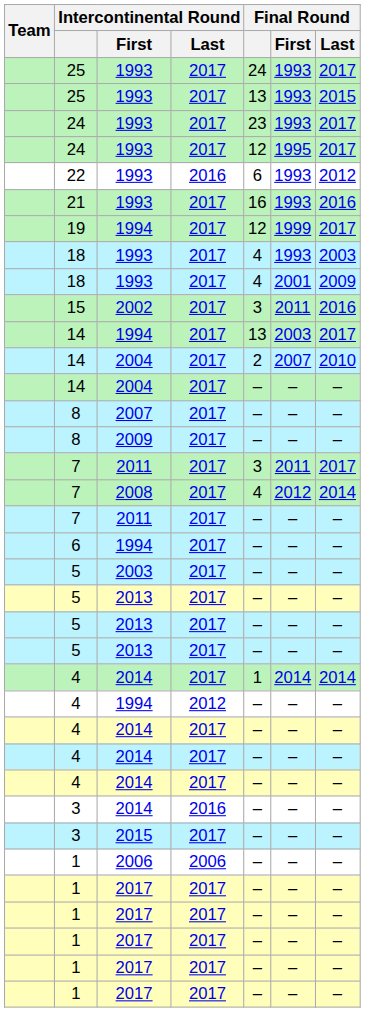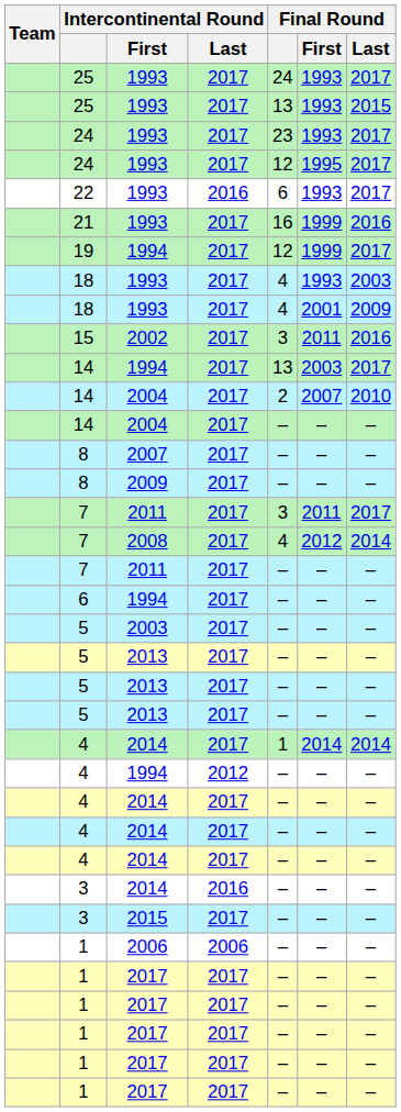 <table class="wikitable sortable" style="text-align:center">
 <tr>
 <th rowspan="2">Team</th>
 <th colspan="3">Intercontinental Round</th>
 <th colspan="3">Final Round</th>
 </tr>
 <tr>
 <th></th>
 <th>First</th>
 <th>Last</th>
 <th></th>
 <th>First</th>
 <th>Last</th>
 </tr>
 <tr style="background: #BBF3BB;">
 <td align="left"></td>
 <td>25</td>
 <td><a href='#'>1993</a></td>
 <td><a href='#'>2017</a></td>
 <td>24</td>
 <td><a href='#'>1993</a></td>
 <td><a href='#'>2017</a></td>
 </tr>
 <tr style="background: #BBF3BB;">
 <td align="left"></td>
 <td>25</td>
 <td><a href='#'>1993</a></td>
 <td><a href='#'>2017</a></td>
 <td>13</td>
 <td><a href='#'>1993</a></td>
 <td><a href='#'>2015</a></td>
 </tr>
 <tr style="background: #BBF3BB;">
 <td align="left"></td>
 <td>24</td>
 <td><a href='#'>1993</a></td>
 <td><a href='#'>2017</a></td>
 <td>23</td>
 <td><a href='#'>1993</a></td>
 <td><a href='#'>2017</a></td>
 </tr>
 <tr style="background: #BBF3BB;">
 <td align="left"></td>
 <td>24</td>
 <td><a href='#'>1993</a></td>
 <td><a href='#'>2017</a></td>
 <td>12</td>
 <td><a href='#'>1995</a></td>
 <td><a href='#'>2017</a></td>
 </tr>
 <tr style="background: #FFFFFF;">
 <td align="left"></td>
 <td>22</td>
 <td><a href='#'>1993</a></td>
 <td><a href='#'>2016</a></td>
 <td>6</td>
 <td><a href='#'>1993</a></td>
-<td><a href='#'>2012</a></td>
+<td><a href='#'>2017</a></td>
 </tr>
 <tr style="background: #BBF3BB;">
 <td align="left"></td>
 <td>21</td>
 <td><a href='#'>1993</a></td>
 <td><a href='#'>2017</a></td>
 <td>16</td>
-<td><a href='#'>1993</a></td>
+<td><a href='#'>1999</a></td>
 <td><a href='#'>2016</a></td>
 </tr>
 <tr style="background: #BBF3BB;">
 <td align="left"></td>
 <td>19</td>
 <td><a href='#'>1994</a></td>
 <td><a href='#'>2017</a></td>
 <td>12</td>
 <td><a href='#'>1999</a></td>
 <td><a href='#'>2017</a></td>
 </tr>
 <tr style="background: #BBF3FF;">
 <td align="left"></td>
 <td>18</td>
 <td><a href='#'>1993</a></td>
 <td><a href='#'>2017</a></td>
 <td>4</td>
 <td><a href='#'>1993</a></td>
 <td><a href='#'>2003</a></td>
 </tr>
 <tr style="background: #BBF3FF;">
 <td align="left"></td>
 <td>18</td>
 <td><a href='#'>1993</a></td>
 <td><a href='#'>2017</a></td>
 <td>4</td>
 <td><a href='#'>2001</a></td>
 <td><a href='#'>2009</a></td>
 </tr>
 <tr style="background: #BBF3BB;">
 <td align="left"></td>
 <td>15</td>
 <td><a href='#'>2002</a></td>
 <td><a href='#'>2017</a></td>
 <td>3</td>
 <td><a href='#'>2011</a></td>
 <td><a href='#'>2016</a></td>
 </tr>
 <tr style="background: #BBF3BB;">
 <td align="left"></td>
 <td>14</td>
 <td><a href='#'>1994</a></td>
 <td><a href='#'>2017</a></td>
 <td>13</td>
 <td><a href='#'>2003</a></td>
 <td><a href='#'>2017</a></td>
 </tr>
 <tr style="background: #BBF3FF;">
 <td align="left"></td>
 <td>14</td>
 <td><a href='#'>2004</a></td>
 <td><a href='#'>2017</a></td>
 <td>2</td>
 <td><a href='#'>2007</a></td>
 <td><a href='#'>2010</a></td>
 </tr>
 <tr style="background: #BBF3BB;">
 <td align="left"></td>
 <td>14</td>
 <td><a href='#'>2004</a></td>
 <td><a href='#'>2017</a></td>
 <td>–</td>
 <td>–</td>
 <td>–</td>
 </tr>
 <tr style="background: #BBF3FF;">
 <td align="left"></td>
 <td>8</td>
 <td><a href='#'>2007</a></td>
 <td><a href='#'>2017</a></td>
 <td>–</td>
 <td>–</td>
 <td>–</td>
 </tr>
 <tr style="background: #BBF3FF;">
 <td align="left"></td>
 <td>8</td>
 <td><a href='#'>2009</a></td>
 <td><a href='#'>2017</a></td>
 <td>–</td>
 <td>–</td>
 <td>–</td>
 </tr>
 <tr style="background: #BBF3BB;">
 <td align="left"></td>
 <td>7</td>
 <td><a href='#'>2011</a></td>
 <td><a href='#'>2017</a></td>
 <td>3</td>
 <td><a href='#'>2011</a></td>
 <td><a href='#'>2017</a></td>
 </tr>
 <tr style="background: #BBF3BB;">
 <td align="left"></td>
 <td>7</td>
 <td><a href='#'>2008</a></td>
 <td><a href='#'>2017</a></td>
 <td>4</td>
 <td><a href='#'>2012</a></td>
 <td><a href='#'>2014</a></td>
 </tr>
 <tr style="background: #BBF3FF;">
 <td align="left"></td>
 <td>7</td>
 <td><a href='#'>2011</a></td>
 <td><a href='#'>2017</a></td>
 <td>–</td>
 <td>–</td>
 <td>–</td>
 </tr>
 <tr style="background: #BBF3FF;">
 <td align="left"></td>
 <td>6</td>
 <td><a href='#'>1994</a></td>
 <td><a href='#'>2017</a></td>
 <td>–</td>
 <td>–</td>
 <td>–</td>
 </tr>
 <tr style="background: #BBF3FF;">
 <td align="left"></td>
 <td>5</td>
 <td><a href='#'>2003</a></td>
 <td><a href='#'>2017</a></td>
 <td>–</td>
 <td>–</td>
 <td>–</td>
 </tr>
 <tr style="background: #FFFFBB;">
 <td align="left"></td>
 <td>5</td>
 <td><a href='#'>2013</a></td>
 <td><a href='#'>2017</a></td>
 <td>–</td>
 <td>–</td>
 <td>–</td>
 </tr>
 <tr style="background: #BBF3FF;">
 <td align="left"></td>
 <td>5</td>
 <td><a href='#'>2013</a></td>
 <td><a href='#'>2017</a></td>
 <td>–</td>
 <td>–</td>
 <td>–</td>
 </tr>
 <tr style="background: #BBF3FF;">
 <td align="left"></td>
 <td>5</td>
 <td><a href='#'>2013</a></td>
 <td><a href='#'>2017</a></td>
 <td>–</td>
 <td>–</td>
 <td>–</td>
 </tr>
 <tr style="background: #BBF3BB;">
 <td align="left"></td>
 <td>4</td>
 <td><a href='#'>2014</a></td>
 <td><a href='#'>2017</a></td>
 <td>1</td>
 <td><a href='#'>2014</a></td>
 <td><a href='#'>2014</a></td>
 </tr>
 <tr style="background: #FFFFFF;">
 <td align="left"></td>
 <td>4</td>
 <td><a href='#'>1994</a></td>
 <td><a href='#'>2012</a></td>
 <td>–</td>
 <td>–</td>
 <td>–</td>
 </tr>
 <tr style="background: #FFFFBB;">
 <td align="left"></td>
 <td>4</td>
 <td><a href='#'>2014</a></td>
 <td><a href='#'>2017</a></td>
 <td>–</td>
 <td>–</td>
 <td>–</td>
 </tr>
 <tr style="background: #BBF3FF;">
 <td align="left"></td>
 <td>4</td>
 <td><a href='#'>2014</a></td>
 <td><a href='#'>2017</a></td>
 <td>–</td>
 <td>–</td>
 <td>–</td>
 </tr>
 <tr style="background: #FFFFBB;">
 <td align="left"></td>
 <td>4</td>
 <td><a href='#'>2014</a></td>
 <td><a href='#'>2017</a></td>
 <td>–</td>
 <td>–</td>
 <td>–</td>
 </tr>
 <tr style="background: #FFFFFF;">
 <td align="left"></td>
 <td>3</td>
 <td><a href='#'>2014</a></td>
 <td><a href='#'>2016</a></td>
 <td>–</td>
 <td>–</td>
 <td>–</td>
 </tr>
 <tr style="background: #BBF3FF;">
 <td align="left"></td>
 <td>3</td>
 <td><a href='#'>2015</a></td>
 <td><a href='#'>2017</a></td>
 <td>–</td>
 <td>–</td>
 <td>–</td>
 </tr>
 <tr style="background: #FFFFFF;">
 <td align="left"></td>
 <td>1</td>
 <td><a href='#'>2006</a></td>
 <td><a href='#'>2006</a></td>
 <td>–</td>
 <td>–</td>
 <td>–</td>
 </tr>
 <tr style="background: #FFFFBB;">
 <td align="left"></td>
 <td>1</td>
 <td><a href='#'>2017</a></td>
 <td><a href='#'>2017</a></td>
 <td>–</td>
 <td>–</td>
 <td>–</td>
 </tr>
 <tr style="background: #FFFFBB;">
 <td align="left"></td>
 <td>1</td>
 <td><a href='#'>2017</a></td>
 <td><a href='#'>2017</a></td>
 <td>–</td>
 <td>–</td>
 <td>–</td>
 </tr>
 <tr style="background: #FFFFBB;">
 <td align="left"></td>
 <td>1</td>
 <td><a href='#'>2017</a></td>
 <td><a href='#'>2017</a></td>
 <td>–</td>
 <td>–</td>
 <td>–</td>
 </tr>
 <tr style="background: #FFFFBB;">
 <td align="left"></td>
 <td>1</td>
 <td><a href='#'>2017</a></td>
 <td><a href='#'>2017</a></td>
 <td>–</td>
 <td>–</td>
 <td>–</td>
 </tr>
 <tr style="background: #FFFFBB;">
 <td align="left"></td>
 <td>1</td>
 <td><a href='#'>2017</a></td>
 <td><a href='#'>2017</a></td>
 <td>–</td>
 <td>–</td>
 <td>–</td>
 </tr>
 </table>
